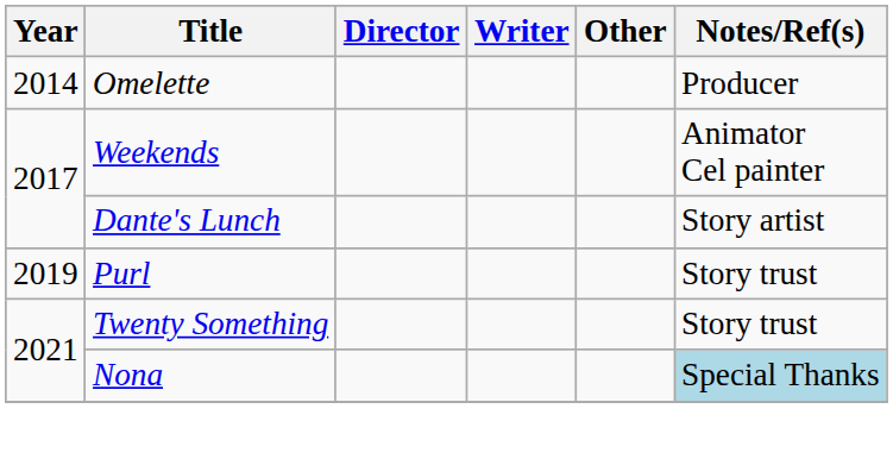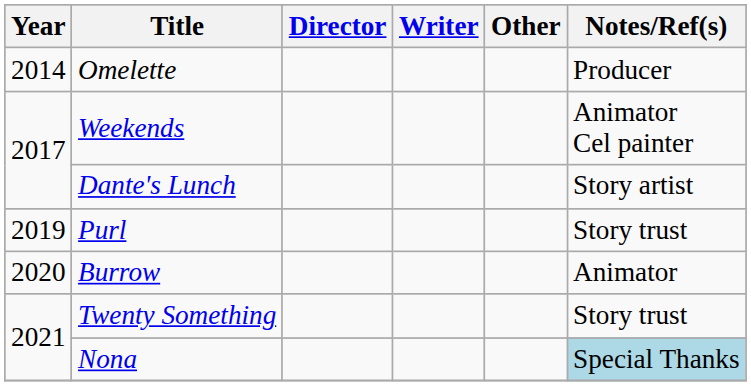 <table class="wikitable">
 <tr>
 <th>Year</th>
 <th>Title</th>
 <th><a href='#'>Director</a></th>
 <th><a href='#'>Writer</a></th>
 <th>Other</th>
 <th>Notes/Ref(s)</th>
 </tr>
 <tr>
 <td>2014</td>
 <td><em>Omelette</em></td>
 <td></td>
 <td></td>
 <td></td>
 <td>Producer</td>
 </tr>
 <tr>
 <td rowspan="2">2017</td>
 <td><em><a href='#'>Weekends</a></em></td>
 <td></td>
 <td></td>
 <td></td>
 <td>Animator<br>Cel painter</td>
 </tr>
 <tr>
 <td><em><a href='#'>Dante's Lunch</a></em></td>
 <td></td>
 <td></td>
 <td></td>
 <td>Story artist</td>
 </tr>
 <tr>
 <td>2019</td>
 <td><em><a href='#'>Purl</a></em></td>
 <td></td>
 <td></td>
 <td></td>
 <td>Story trust</td>
 </tr>
 <tr>
+<td>2020</td>
+<td><em><a href='#'>Burrow</a></em></td>
+<td></td>
+<td></td>
+<td></td>
+<td>Animator</td>
+</tr>
+<tr>
 <td rowspan="2">2021</td>
 <td><em><a href='#'>Twenty Something</a></em></td>
 <td></td>
 <td></td>
 <td></td>
 <td>Story trust</td>
 </tr>
 <tr>
 <td><em><a href='#'>Nona</a></em></td>
 <td></td>
 <td></td>
 <td></td>
 <td style="background: lightblue;">Special Thanks</td>
 </tr>
 <tr>
 </tr>
 </table>
